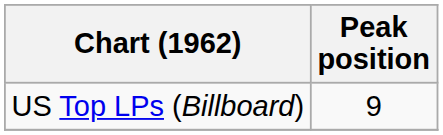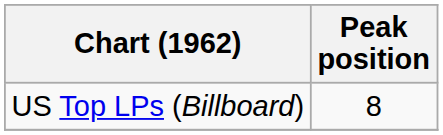 <table class="wikitable sortable">
 <tr>
 <th>Chart (1962)</th>
 <th>Peak<br>position</th>
 </tr>
 <tr>
 <td>US <a href='#'>Top LPs</a> (<em>Billboard</em>)</td>
-<td align="center">9</td>
+<td align="center">8</td>
 </tr>
 <tr>
 </tr>
 </table>
